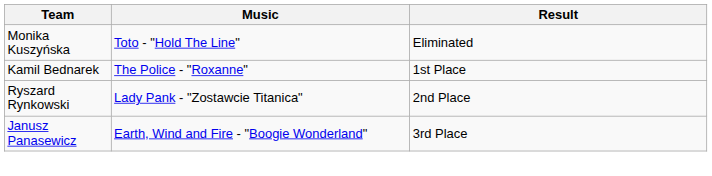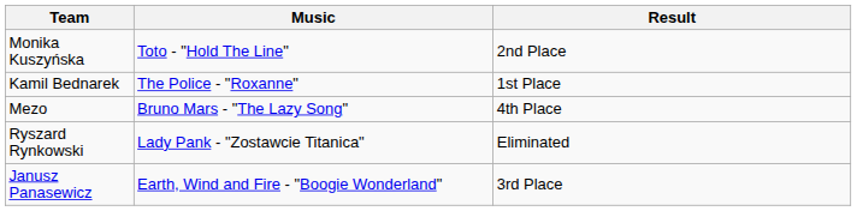 <table class="wikitable">
 <tr>
 <th style="width:130px;">Team</th>
 <th style="width:400px;">Music</th>
 <th style="width:400px;">Result</th>
 </tr>
 <tr>
 <td>Monika Kuszyńska</td>
 <td><a href='#'>Toto</a> - "<a href='#'>Hold The Line</a>"</td>
-<td>Eliminated</td>
+<td>2nd Place</td>
 </tr>
 <tr>
 <td>Kamil Bednarek</td>
 <td><a href='#'>The Police</a> - "<a href='#'>Roxanne</a>"</td>
 <td>1st Place</td>
 </tr>
 <tr>
+<td>Mezo</td>
+<td><a href='#'>Bruno Mars</a> - "<a href='#'>The Lazy Song</a>"</td>
+<td>4th Place</td>
+</tr>
+<tr>
 <td>Ryszard Rynkowski</td>
 <td><a href='#'>Lady Pank</a> - "Zostawcie Titanica"</td>
-<td>2nd Place</td>
+<td>Eliminated</td>
 </tr>
 <tr>
 <td><a href='#'>Janusz Panasewicz</a></td>
 <td><a href='#'>Earth, Wind and Fire</a> - "<a href='#'>Boogie Wonderland</a>"</td>
 <td>3rd Place</td>
 </tr>
 </table>
